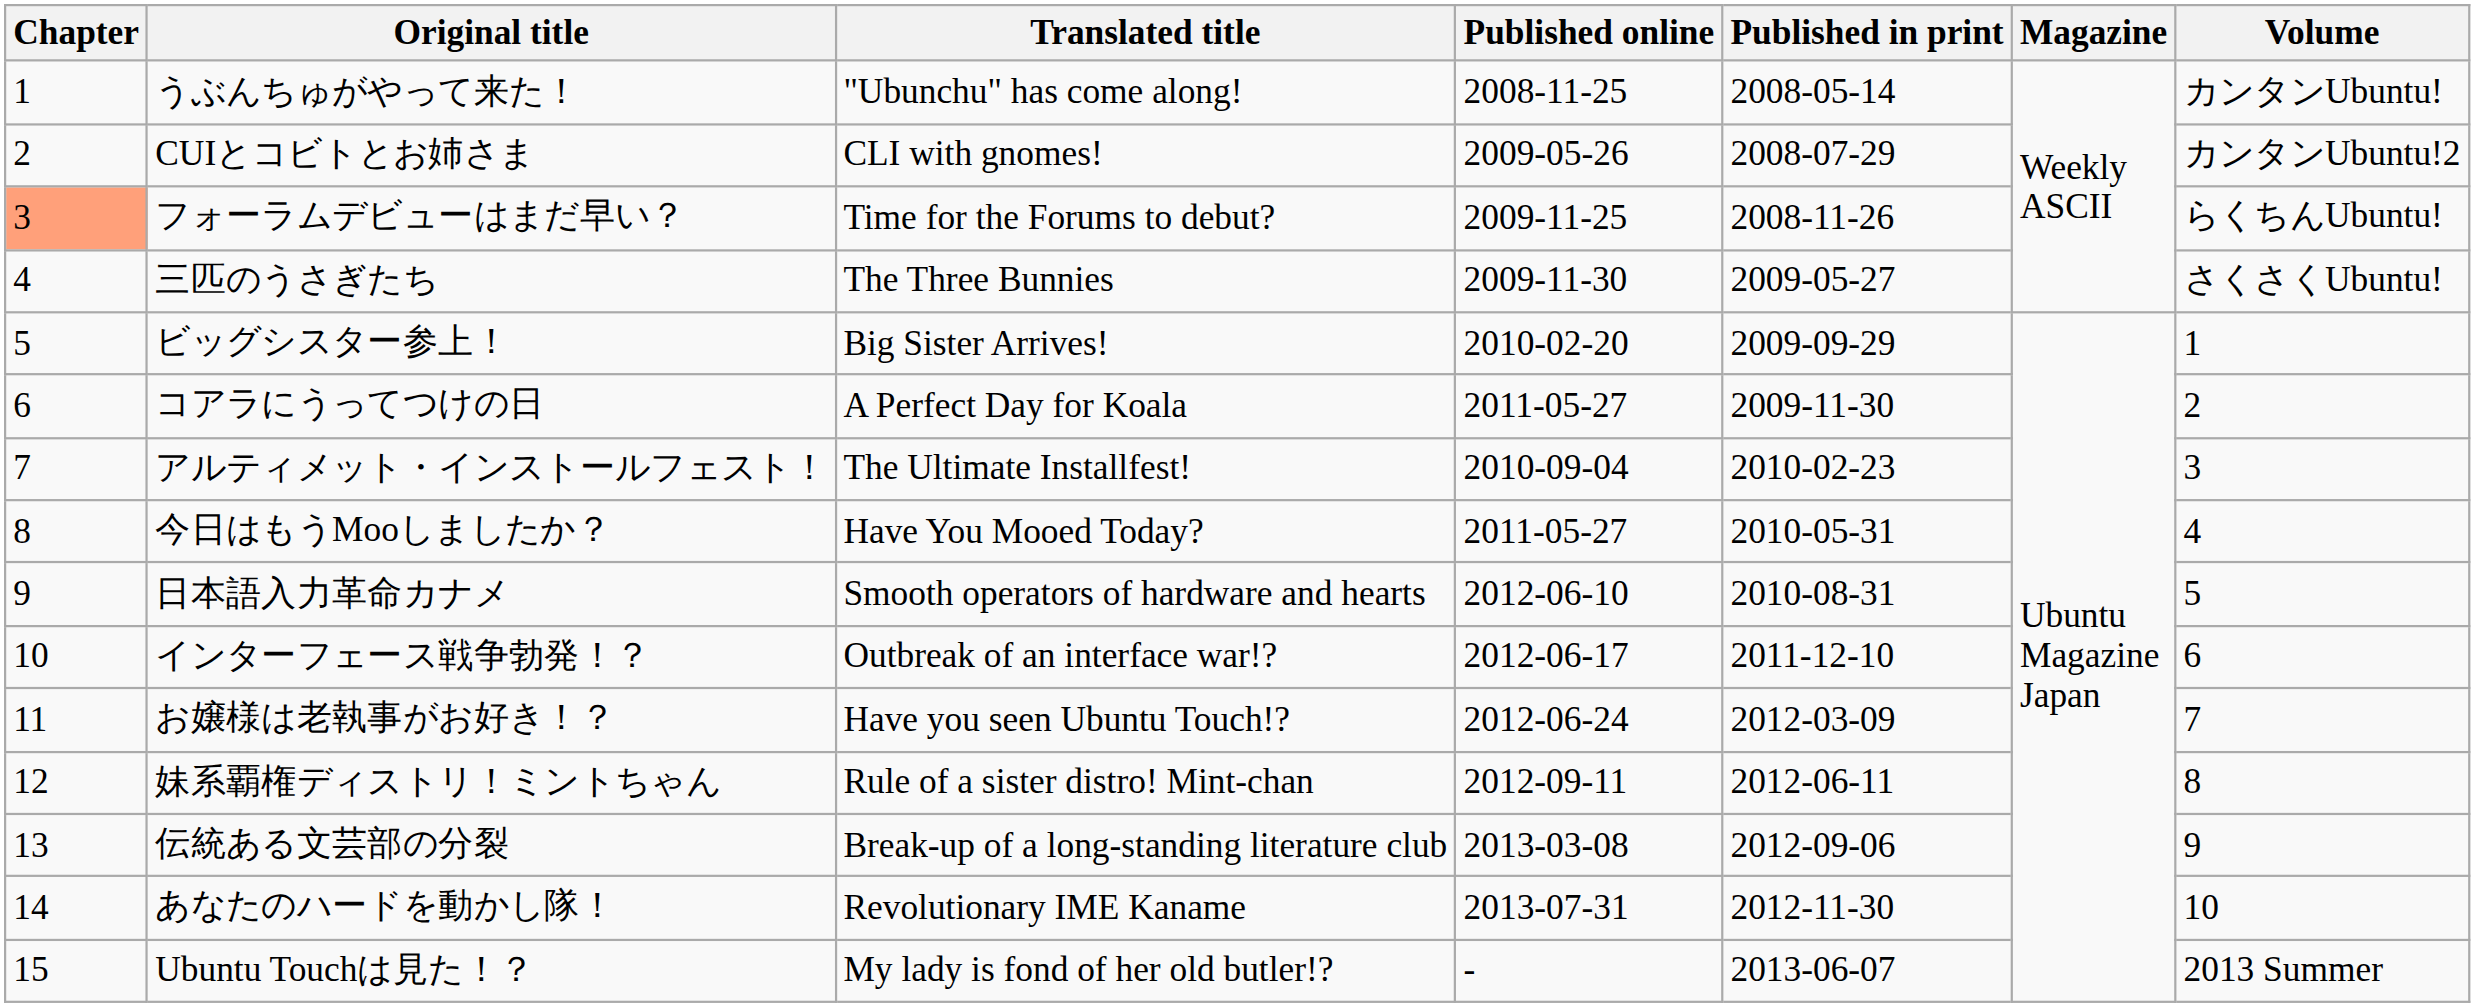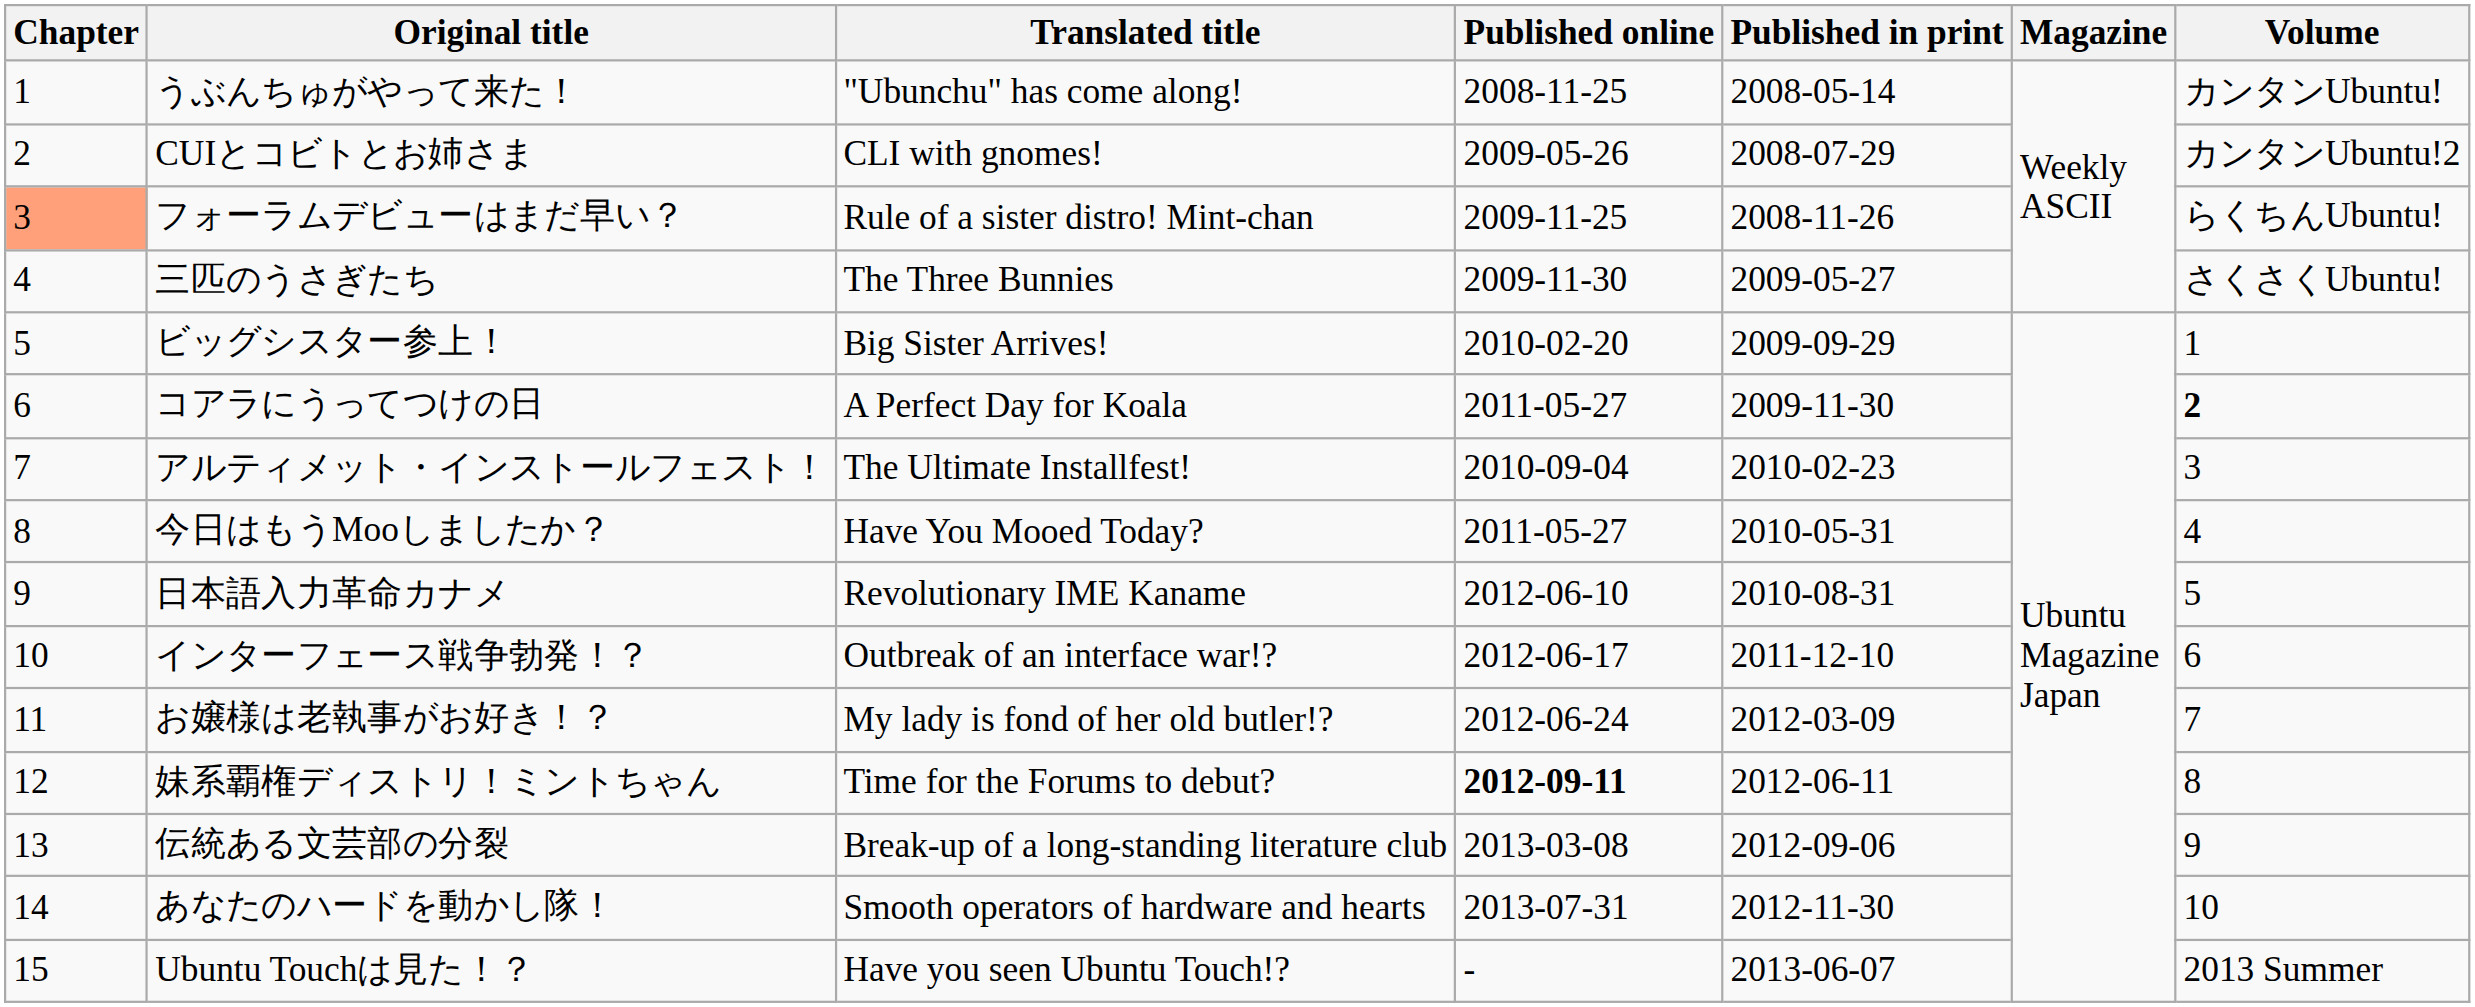 <table class="wikitable">
 <tr>
 <th>Chapter</th>
 <th>Original title</th>
 <th>Translated title</th>
 <th>Published online</th>
 <th>Published in print</th>
 <th>Magazine</th>
 <th>Volume</th>
 </tr>
 <tr>
 <td>1</td>
 <td>うぶんちゅがやって来た！</td>
 <td>"Ubunchu" has come along!</td>
 <td>2008-11-25</td>
 <td>2008-05-14</td>
 <td rowspan="4">Weekly <br>ASCII</td>
 <td>カンタンUbuntu!</td>
 </tr>
 <tr>
 <td>2</td>
 <td>CUIとコビトとお姉さま</td>
 <td>CLI with gnomes!</td>
 <td>2009-05-26</td>
 <td>2008-07-29</td>
 <td>カンタンUbuntu!2</td>
 </tr>
 <tr>
 <td style="background: lightsalmon;">3</td>
 <td>フォーラムデビューはまだ早い？</td>
-<td>Time for the Forums to debut?</td>
+<td>Rule of a sister distro! Mint-chan</td>
 <td>2009-11-25</td>
 <td>2008-11-26</td>
 <td>らくちんUbuntu!</td>
 </tr>
 <tr>
 <td>4</td>
 <td>三匹のうさぎたち</td>
 <td>The Three Bunnies</td>
 <td>2009-11-30</td>
 <td>2009-05-27</td>
 <td>さくさくUbuntu!</td>
 </tr>
 <tr>
 <td>5</td>
 <td>ビッグシスター参上！</td>
 <td>Big Sister Arrives!</td>
 <td>2010-02-20</td>
 <td>2009-09-29</td>
 <td rowspan="11">Ubuntu <br>Magazine <br>Japan</td>
 <td>1</td>
 </tr>
 <tr>
 <td>6</td>
 <td>コアラにうってつけの日</td>
 <td>A Perfect Day for Koala</td>
 <td>2011-05-27</td>
 <td>2009-11-30</td>
-<td>2</td>
+<td><strong>2</strong></td>
 </tr>
 <tr>
 <td>7</td>
 <td>アルティメット・インストールフェスト！</td>
 <td>The Ultimate Installfest!</td>
 <td>2010-09-04</td>
 <td>2010-02-23</td>
 <td>3</td>
 </tr>
 <tr>
 <td>8</td>
 <td>今日はもうMooしましたか？</td>
 <td>Have You Mooed Today?</td>
 <td>2011-05-27</td>
 <td>2010-05-31</td>
 <td>4</td>
 </tr>
 <tr>
 <td>9</td>
 <td>日本語入力革命カナメ</td>
-<td>Smooth operators of hardware and hearts</td>
+<td>Revolutionary IME Kaname</td>
 <td>2012-06-10</td>
 <td>2010-08-31</td>
 <td>5</td>
 </tr>
 <tr>
 <td>10</td>
 <td>インターフェース戦争勃発！？</td>
 <td>Outbreak of an interface war!?</td>
 <td>2012-06-17</td>
 <td>2011-12-10</td>
 <td>6</td>
 </tr>
 <tr>
 <td>11</td>
 <td>お嬢様は老執事がお好き！？</td>
-<td>Have you seen Ubuntu Touch!?</td>
+<td>My lady is fond of her old butler!?</td>
 <td>2012-06-24</td>
 <td>2012-03-09</td>
 <td>7</td>
 </tr>
 <tr>
 <td>12</td>
 <td>妹系覇権ディストリ！ミントちゃん</td>
-<td>Rule of a sister distro! Mint-chan</td>
-<td>2012-09-11</td>
+<td>Time for the Forums to debut?</td>
+<td><strong>2012-09-11</strong></td>
 <td>2012-06-11</td>
 <td>8</td>
 </tr>
 <tr>
 <td>13</td>
 <td>伝統ある文芸部の分裂</td>
 <td>Break-up of a long-standing literature club</td>
 <td>2013-03-08</td>
 <td>2012-09-06</td>
 <td>9</td>
 </tr>
 <tr>
 <td>14</td>
 <td>あなたのハードを動かし隊！</td>
-<td>Revolutionary IME Kaname</td>
+<td>Smooth operators of hardware and hearts</td>
 <td>2013-07-31</td>
 <td>2012-11-30</td>
 <td>10</td>
 </tr>
 <tr>
 <td>15</td>
 <td>Ubuntu Touchは見た！？</td>
-<td>My lady is fond of her old butler!?</td>
+<td>Have you seen Ubuntu Touch!?</td>
 <td>-</td>
 <td>2013-06-07</td>
 <td>2013 Summer</td>
 </tr>
 </table>
